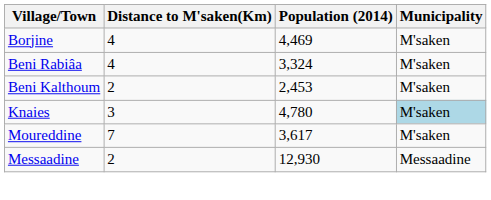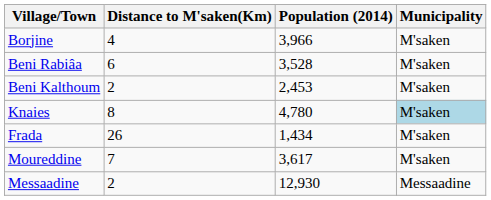 <table class="wikitable sortable">
 <tr>
 <th>Village/Town</th>
 <th>Distance to M'saken(Km)</th>
 <th>Population (2014)</th>
 <th>Municipality</th>
 </tr>
 <tr>
 <td><a href='#'>Borjine</a></td>
 <td>4</td>
-<td>4,469</td>
+<td>3,966</td>
 <td>M'saken</td>
 </tr>
 <tr>
 <td><a href='#'>Beni Rabiâa</a></td>
-<td>4</td>
-<td>3,324</td>
+<td>6</td>
+<td>3,528</td>
 <td>M'saken</td>
 </tr>
 <tr>
 <td><a href='#'>Beni Kalthoum</a></td>
 <td>2</td>
 <td>2,453</td>
 <td>M'saken</td>
 </tr>
 <tr>
 <td><a href='#'>Knaies</a></td>
-<td>3</td>
+<td>8</td>
 <td>4,780</td>
 <td style="background: lightblue;">M'saken</td>
+</tr>
+<tr>
+<td><a href='#'>Frada</a></td>
+<td>26</td>
+<td>1,434</td>
+<td>M'saken</td>
 </tr>
 <tr>
 <td><a href='#'>Moureddine</a></td>
 <td>7</td>
 <td>3,617</td>
 <td>M'saken</td>
 </tr>
 <tr>
 <td><a href='#'>Messaadine</a></td>
 <td>2</td>
 <td>12,930</td>
 <td>Messaadine</td>
 </tr>
 </table>
